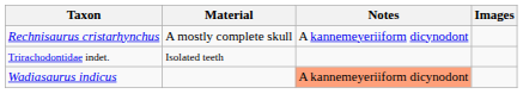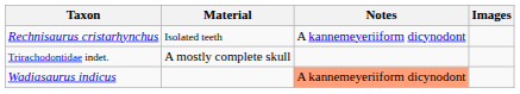 <table class="wikitable sortable">
 <tr>
 <th>Taxon</th>
 <th class="unsortable">Material</th>
 <th class="unsortable">Notes</th>
 <th class="unsortable">Images</th>
 </tr>
 <tr>
 <td><em><a href='#'>Rechnisaurus cristarhynchus</a></em></td>
-<td>A mostly complete skull</td>
+<td><small>Isolated teeth</small></td>
 <td>A <a href='#'>kannemeyeriiform</a> <a href='#'>dicynodont</a></td>
 <td></td>
 </tr>
 <tr>
 <td><small><a href='#'>Trirachodontidae</a> indet.</small></td>
-<td><small>Isolated teeth</small></td>
+<td>A mostly complete skull</td>
 <td></td>
 <td></td>
 </tr>
 <tr>
 <td><em><a href='#'>Wadiasaurus indicus</a></em></td>
 <td></td>
 <td style="background: lightsalmon;">A kannemeyeriiform dicynodont</td>
 <td></td>
 </tr>
 </table>
